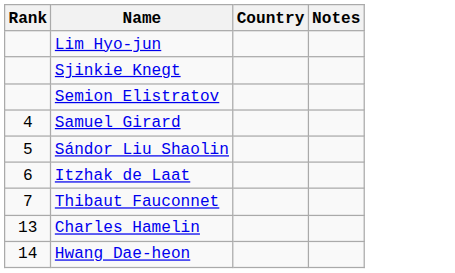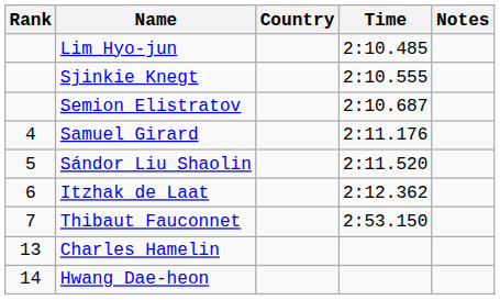 <table class="wikitable sortable" style="text-align:center">
 <tr>
 <th>Rank</th>
 <th>Name</th>
 <th>Country</th>
+<th>Time</th>
 <th>Notes</th>
 </tr>
 <tr>
 <td></td>
 <td align=left><a href='#'>Lim Hyo-jun</a></td>
 <td align=left></td>
+<td>2:10.485</td>
 <td></td>
 </tr>
 <tr>
 <td></td>
 <td align=left><a href='#'>Sjinkie Knegt</a></td>
 <td align=left></td>
+<td>2:10.555</td>
 <td></td>
 </tr>
 <tr>
 <td></td>
 <td align=left><a href='#'>Semion Elistratov</a></td>
 <td align=left></td>
+<td>2:10.687</td>
 <td></td>
 </tr>
 <tr>
 <td>4</td>
 <td align=left><a href='#'>Samuel Girard</a></td>
 <td align=left></td>
+<td>2:11.176</td>
 <td></td>
 </tr>
 <tr>
 <td>5</td>
 <td align=left><a href='#'>Sándor Liu Shaolin</a></td>
 <td align=left></td>
+<td>2:11.520</td>
 <td></td>
 </tr>
 <tr>
 <td>6</td>
 <td align=left><a href='#'>Itzhak de Laat</a></td>
 <td align=left></td>
+<td>2:12.362</td>
 <td></td>
 </tr>
 <tr>
 <td>7</td>
 <td align=left><a href='#'>Thibaut Fauconnet</a></td>
 <td align=left></td>
+<td>2:53.150</td>
 <td></td>
 </tr>
 <tr>
 <td>13</td>
 <td align=left><a href='#'>Charles Hamelin</a></td>
 <td align=left></td>
 <td></td>
+<td></td>
 </tr>
 <tr>
 <td>14</td>
 <td align=left><a href='#'>Hwang Dae-heon</a></td>
 <td align=left></td>
 <td></td>
+<td></td>
 </tr>
 </table>
